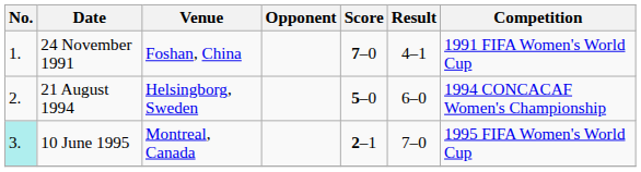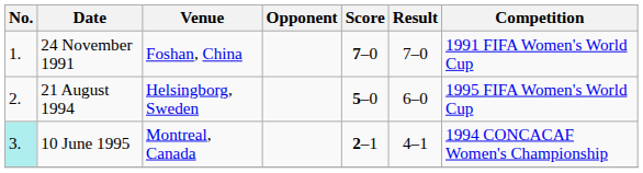 <table class="wikitable">
 <tr>
 <th>No.</th>
 <th>Date</th>
 <th>Venue</th>
 <th>Opponent</th>
 <th>Score</th>
 <th>Result</th>
 <th>Competition</th>
 </tr>
 <tr>
 <td>1.</td>
 <td>24 November 1991</td>
 <td><a href='#'>Foshan</a>, <a href='#'>China</a></td>
 <td></td>
 <td align=center><strong>7</strong>–0</td>
-<td align=center>4–1</td>
+<td align=center>7–0</td>
 <td><a href='#'>1991 FIFA Women's World Cup</a></td>
 </tr>
 <tr>
 <td>2.</td>
 <td>21 August 1994</td>
 <td><a href='#'>Helsingborg</a>, <a href='#'>Sweden</a></td>
 <td></td>
 <td align=center><strong>5</strong>–0</td>
 <td align=center>6–0</td>
-<td><a href='#'>1994 CONCACAF Women's Championship</a></td>
+<td><a href='#'>1995 FIFA Women's World Cup</a></td>
 </tr>
 <tr>
 <td style="background: paleturquoise;">3.</td>
 <td>10 June 1995</td>
 <td><a href='#'>Montreal</a>, <a href='#'>Canada</a></td>
 <td></td>
 <td align=center><strong>2</strong>–1</td>
-<td align=center>7–0</td>
-<td><a href='#'>1995 FIFA Women's World Cup</a></td>
+<td align=center>4–1</td>
+<td><a href='#'>1994 CONCACAF Women's Championship</a></td>
 </tr>
 <tr>
 </tr>
 </table>
